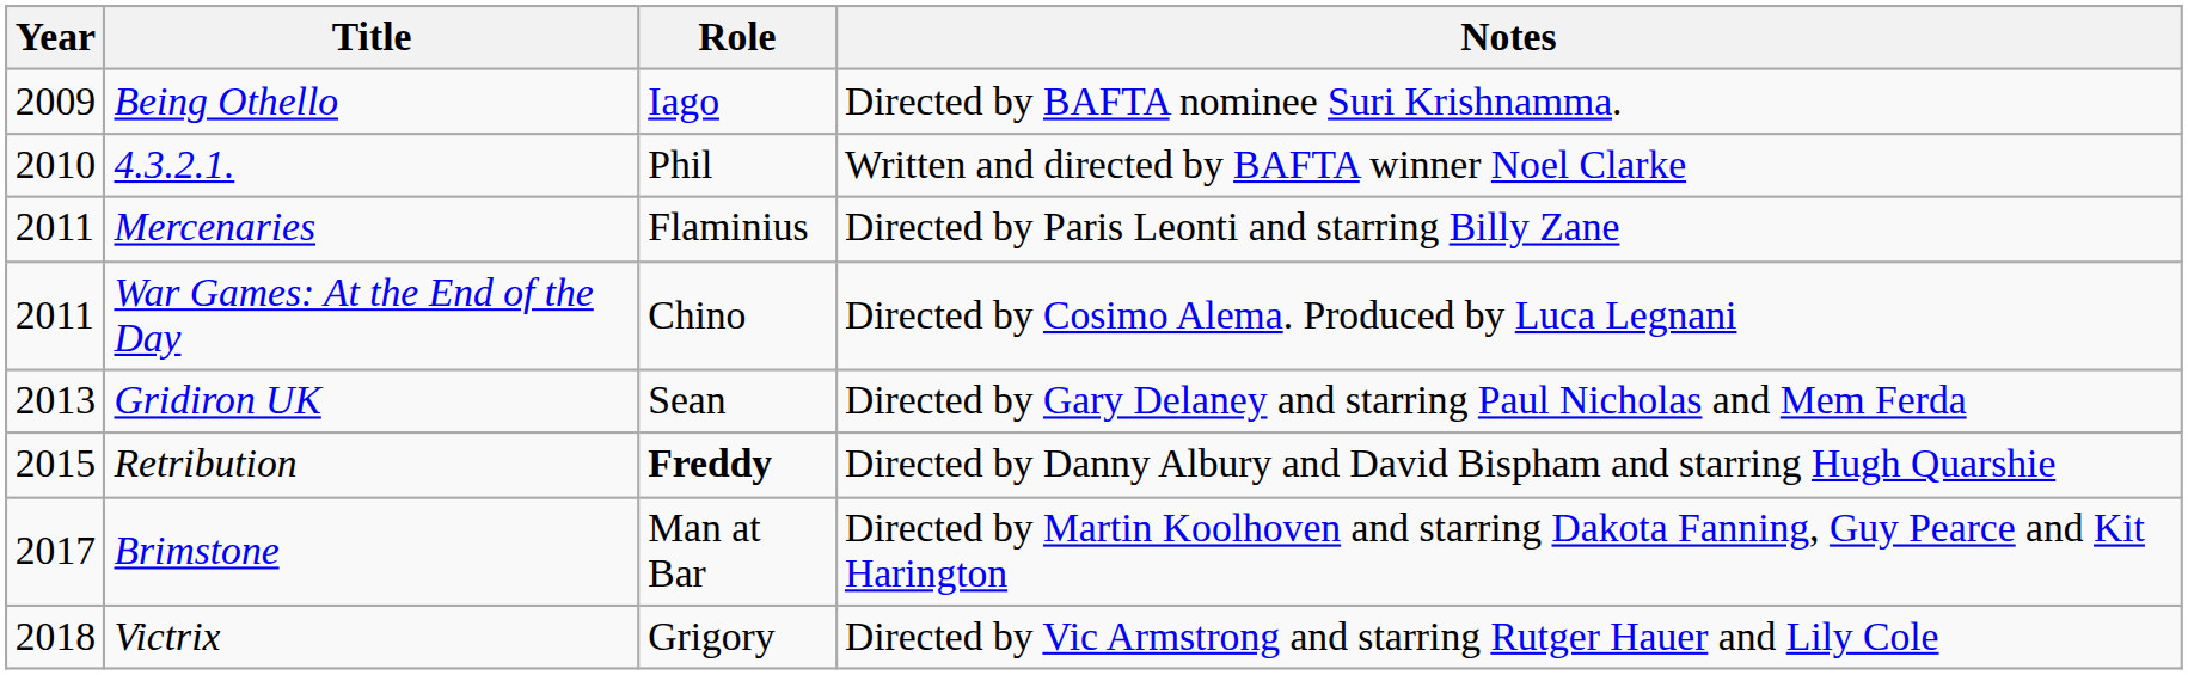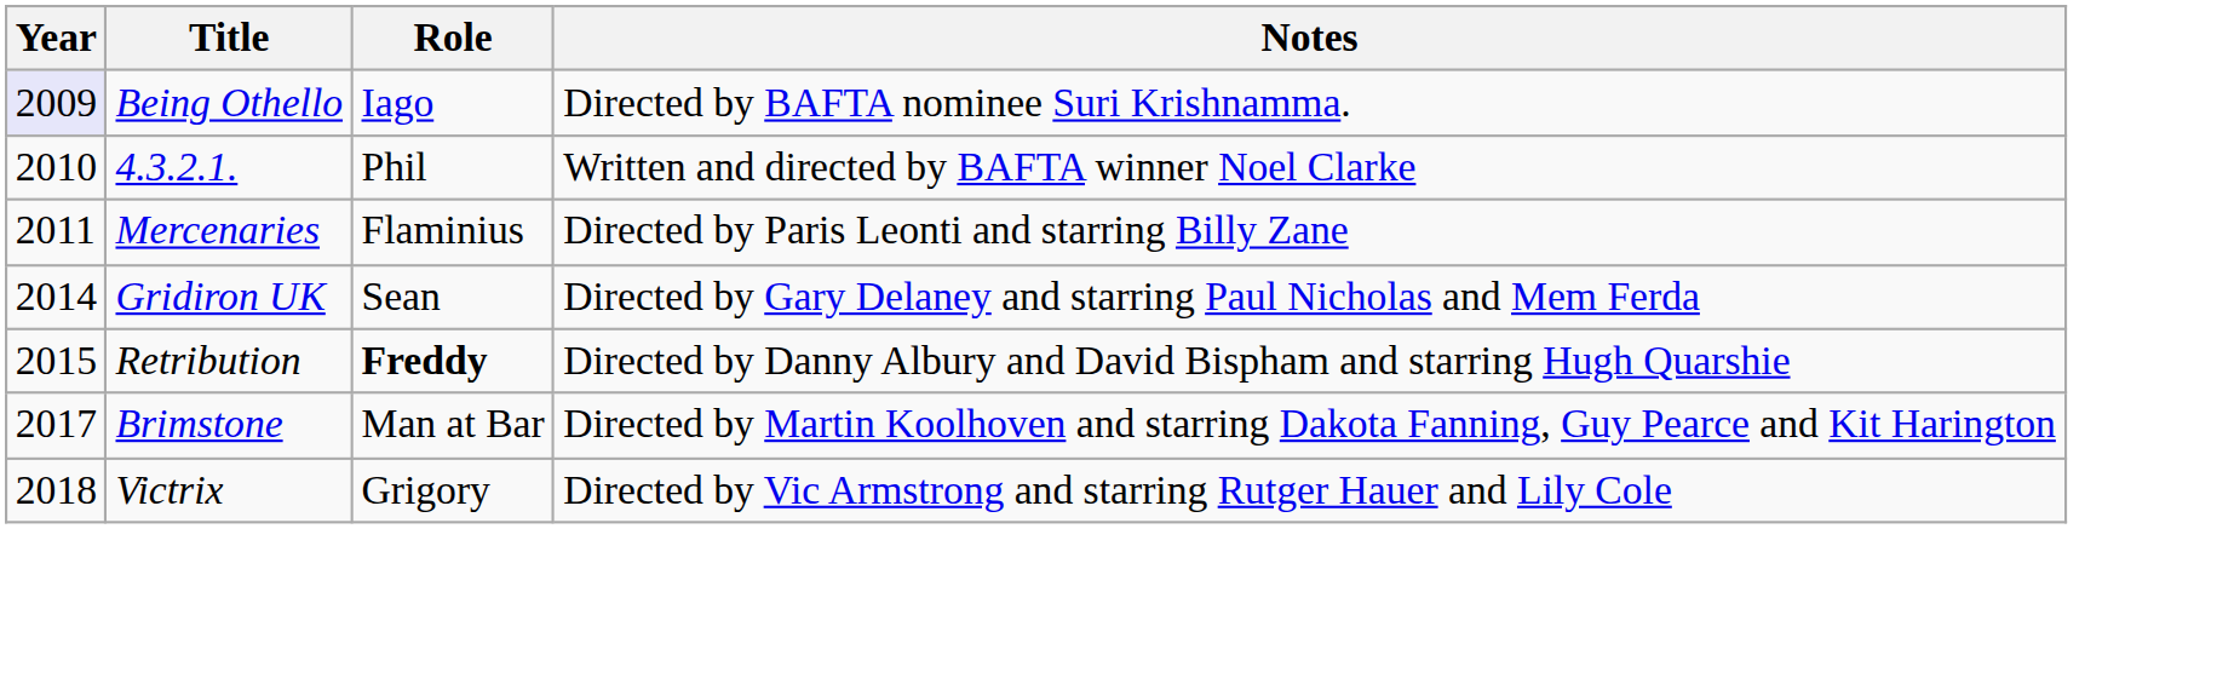 <table class="wikitable sortable">
 <tr>
 <th>Year</th>
 <th>Title</th>
 <th>Role</th>
 <th>Notes</th>
 </tr>
 <tr>
-<td>2009</td>
+<td style="background: lavender;">2009</td>
 <td><em><a href='#'>Being Othello</a></em></td>
 <td><a href='#'>Iago</a></td>
 <td>Directed by <a href='#'>BAFTA</a> nominee <a href='#'>Suri Krishnamma</a>.</td>
 </tr>
 <tr>
 <td>2010</td>
 <td><em><a href='#'>4.3.2.1.</a></em></td>
 <td>Phil</td>
 <td>Written and directed by <a href='#'>BAFTA</a> winner <a href='#'>Noel Clarke</a></td>
 </tr>
 <tr>
 <td>2011</td>
 <td><em><a href='#'>Mercenaries</a></em></td>
 <td>Flaminius</td>
 <td>Directed by Paris Leonti and starring <a href='#'>Billy Zane</a></td>
 </tr>
 <tr>
-<td>2011</td>
-<td><em><a href='#'>War Games: At the End of the Day</a></em></td>
-<td>Chino</td>
-<td>Directed by <a href='#'>Cosimo Alema</a>. Produced by <a href='#'>Luca Legnani</a></td>
-</tr>
-<tr>
-<td>2013</td>
+<td>2014</td>
 <td><em><a href='#'>Gridiron UK</a></em></td>
 <td>Sean</td>
 <td>Directed by <a href='#'>Gary Delaney</a> and starring <a href='#'>Paul Nicholas</a> and <a href='#'>Mem Ferda</a></td>
 </tr>
 <tr>
 <td>2015</td>
 <td><em>Retribution</em></td>
 <td><strong>Freddy</strong></td>
 <td>Directed by Danny Albury and David Bispham and starring <a href='#'>Hugh Quarshie</a></td>
 </tr>
 <tr>
 <td>2017</td>
 <td><em><a href='#'>Brimstone</a></em></td>
 <td>Man at Bar</td>
 <td>Directed by <a href='#'>Martin Koolhoven</a> and starring <a href='#'>Dakota Fanning</a>, <a href='#'>Guy Pearce</a> and <a href='#'>Kit Harington</a></td>
 </tr>
 <tr>
 <td>2018</td>
 <td><em>Victrix</em></td>
 <td>Grigory</td>
 <td>Directed by <a href='#'>Vic Armstrong</a> and starring <a href='#'>Rutger Hauer</a> and <a href='#'>Lily Cole</a></td>
 </tr>
 </table>
